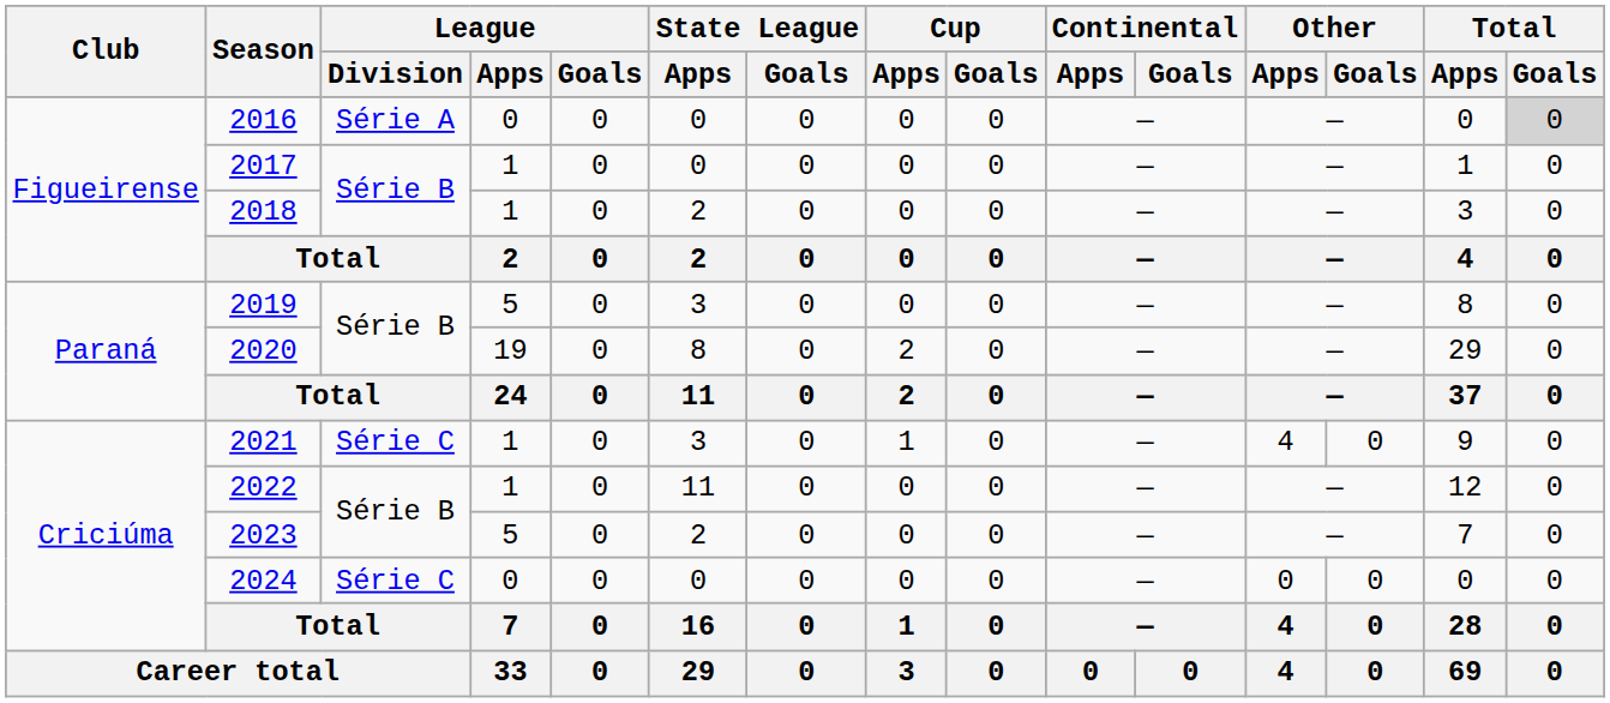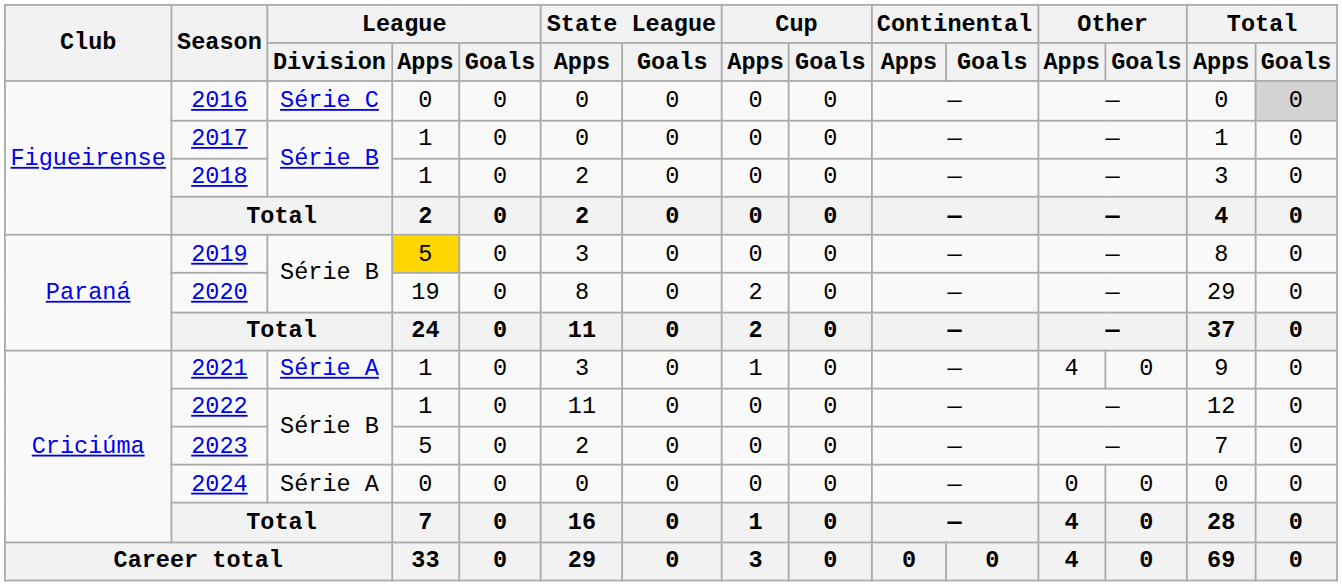 <table class="wikitable" style="text-align: center;">
 <tr>
 <th rowspan="2">Club</th>
 <th rowspan="2">Season</th>
 <th colspan="3">League</th>
 <th colspan="2">State League</th>
 <th colspan="2">Cup</th>
 <th colspan="2">Continental</th>
 <th colspan="2">Other</th>
 <th colspan="2">Total</th>
 </tr>
 <tr>
 <th>Division</th>
 <th>Apps</th>
 <th>Goals</th>
 <th>Apps</th>
 <th>Goals</th>
 <th>Apps</th>
 <th>Goals</th>
 <th>Apps</th>
 <th>Goals</th>
 <th>Apps</th>
 <th>Goals</th>
 <th>Apps</th>
 <th>Goals</th>
 </tr>
 <tr>
 <td rowspan="4"><a href='#'>Figueirense</a></td>
 <td><a href='#'>2016</a></td>
-<td><a href='#'>Série A</a></td>
+<td><a href='#'>Série C</a></td>
 <td>0</td>
 <td>0</td>
 <td>0</td>
 <td>0</td>
 <td>0</td>
 <td>0</td>
 <td colspan="2">—</td>
 <td colspan="2">—</td>
 <td>0</td>
 <td style="background: lightgrey;">0</td>
 </tr>
 <tr>
 <td><a href='#'>2017</a></td>
 <td rowspan="2"><a href='#'>Série B</a></td>
 <td>1</td>
 <td>0</td>
 <td>0</td>
 <td>0</td>
 <td>0</td>
 <td>0</td>
 <td colspan="2">—</td>
 <td colspan="2">—</td>
 <td>1</td>
 <td>0</td>
 </tr>
 <tr>
 <td><a href='#'>2018</a></td>
 <td>1</td>
 <td>0</td>
 <td>2</td>
 <td>0</td>
 <td>0</td>
 <td>0</td>
 <td colspan="2">—</td>
 <td colspan="2">—</td>
 <td>3</td>
 <td>0</td>
 </tr>
 <tr>
 <th colspan="2">Total</th>
 <th>2</th>
 <th>0</th>
 <th>2</th>
 <th>0</th>
 <th>0</th>
 <th>0</th>
 <th colspan="2">—</th>
 <th colspan="2">—</th>
 <th>4</th>
 <th>0</th>
 </tr>
 <tr>
 <td rowspan="3"><a href='#'>Paraná</a></td>
 <td><a href='#'>2019</a></td>
 <td rowspan="2">Série B</td>
-<td>5</td>
+<td style="background: gold;">5</td>
 <td>0</td>
 <td>3</td>
 <td>0</td>
 <td>0</td>
 <td>0</td>
 <td colspan="2">—</td>
 <td colspan="2">—</td>
 <td>8</td>
 <td>0</td>
 </tr>
 <tr>
 <td><a href='#'>2020</a></td>
 <td>19</td>
 <td>0</td>
 <td>8</td>
 <td>0</td>
 <td>2</td>
 <td>0</td>
 <td colspan="2">—</td>
 <td colspan="2">—</td>
 <td>29</td>
 <td>0</td>
 </tr>
 <tr>
 <th colspan="2">Total</th>
 <th>24</th>
 <th>0</th>
 <th>11</th>
 <th>0</th>
 <th>2</th>
 <th>0</th>
 <th colspan="2">—</th>
 <th colspan="2">—</th>
 <th>37</th>
 <th>0</th>
 </tr>
 <tr>
 <td rowspan="5"><a href='#'>Criciúma</a></td>
 <td><a href='#'>2021</a></td>
-<td><a href='#'>Série C</a></td>
+<td><a href='#'>Série A</a></td>
 <td>1</td>
 <td>0</td>
 <td>3</td>
 <td>0</td>
 <td>1</td>
 <td>0</td>
 <td colspan="2">—</td>
 <td>4</td>
 <td>0</td>
 <td>9</td>
 <td>0</td>
 </tr>
 <tr>
 <td><a href='#'>2022</a></td>
 <td rowspan="2">Série B</td>
 <td>1</td>
 <td>0</td>
 <td>11</td>
 <td>0</td>
 <td>0</td>
 <td>0</td>
 <td colspan="2">—</td>
 <td colspan="2">—</td>
 <td>12</td>
 <td>0</td>
 </tr>
 <tr>
 <td><a href='#'>2023</a></td>
 <td>5</td>
 <td>0</td>
 <td>2</td>
 <td>0</td>
 <td>0</td>
 <td>0</td>
 <td colspan="2">—</td>
 <td colspan="2">—</td>
 <td>7</td>
 <td>0</td>
 </tr>
 <tr>
 <td><a href='#'>2024</a></td>
-<td><a href='#'>Série C</a></td>
+<td>Série A</td>
 <td>0</td>
 <td>0</td>
 <td>0</td>
 <td>0</td>
 <td>0</td>
 <td>0</td>
 <td colspan="2">—</td>
 <td>0</td>
 <td>0</td>
 <td>0</td>
 <td>0</td>
 </tr>
 <tr>
 <th colspan="2">Total</th>
 <th>7</th>
 <th>0</th>
 <th>16</th>
 <th>0</th>
 <th>1</th>
 <th>0</th>
 <th colspan="2">—</th>
 <th>4</th>
 <th>0</th>
 <th>28</th>
 <th>0</th>
 </tr>
 <tr>
 <th colspan="3">Career total</th>
 <th>33</th>
 <th>0</th>
 <th>29</th>
 <th>0</th>
 <th>3</th>
 <th>0</th>
 <th>0</th>
 <th>0</th>
 <th>4</th>
 <th>0</th>
 <th>69</th>
 <th>0</th>
 </tr>
 </table>
